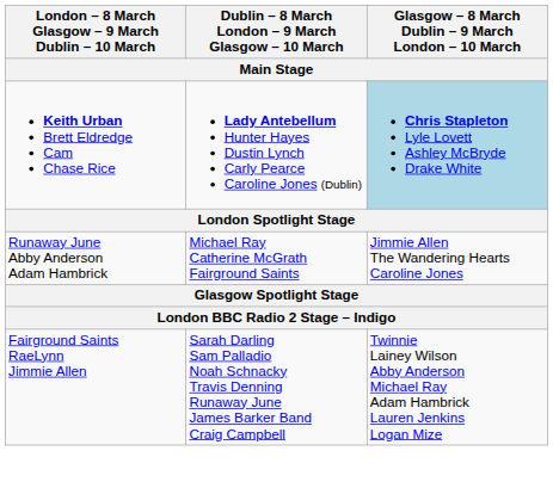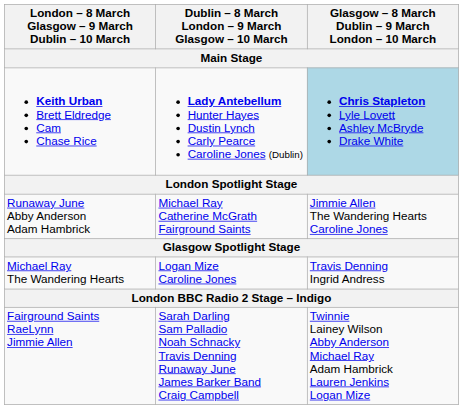 <table class="wikitable">
 <tr>
 <th scope="col" style="width: 200px;">London – 8 March<br>Glasgow – 9 March<br>Dublin – 10 March</th>
 <th scope="col" style="width: 200px;">Dublin – 8 March<br>London – 9 March<br>Glasgow – 10 March</th>
 <th scope="col" style="width: 200px;">Glasgow – 8 March<br>Dublin – 9 March<br>London – 10 March</th>
 </tr>
 <tr>
 <th colspan="3">Main Stage</th>
 </tr>
 <tr style="vertical-align: top;">
 <td><br><ul><li><strong><a href='#'>Keith Urban</a></strong></li><li><a href='#'>Brett Eldredge</a></li><li><a href='#'>Cam</a></li><li><a href='#'>Chase Rice</a></li></ul></td>
 <td><br><ul><li><strong><a href='#'>Lady Antebellum</a></strong></li><li><a href='#'>Hunter Hayes</a></li><li><a href='#'>Dustin Lynch</a></li><li><a href='#'>Carly Pearce</a></li><li><a href='#'>Caroline Jones</a> <small>(Dublin)</small></li></ul></td>
 <td style="background: lightblue;"><br><ul><li><strong><a href='#'>Chris Stapleton</a></strong></li><li><a href='#'>Lyle Lovett</a></li><li><a href='#'>Ashley McBryde</a></li><li><a href='#'>Drake White</a></li></ul></td>
 </tr>
 <tr>
 <th colspan="3">London Spotlight Stage</th>
 </tr>
 <tr style="vertical-align: top;">
 <td><a href='#'>Runaway June</a> <br> Abby Anderson <br> Adam Hambrick</td>
 <td><a href='#'>Michael Ray</a> <br> <a href='#'>Catherine McGrath</a> <br> <a href='#'>Fairground Saints</a></td>
 <td><a href='#'>Jimmie Allen</a> <br> The Wandering Hearts <br> <a href='#'>Caroline Jones</a></td>
 </tr>
 <tr>
 <th colspan="3">Glasgow Spotlight Stage</th>
 </tr>
+<tr style="vertical-align: top;">
+<td><a href='#'>Michael Ray</a> <br> The Wandering Hearts</td>
+<td><a href='#'>Logan Mize</a> <br> <a href='#'>Caroline Jones</a></td>
+<td><a href='#'>Travis Denning</a> <br> Ingrid Andress</td>
+</tr>
 <tr>
 <th colspan="3">London BBC Radio 2 Stage – Indigo</th>
 </tr>
 <tr style="vertical-align: top;">
 <td><a href='#'>Fairground Saints</a> <br> <a href='#'>RaeLynn</a> <br> <a href='#'>Jimmie Allen</a></td>
 <td><a href='#'>Sarah Darling</a> <br> <a href='#'>Sam Palladio</a> <br> <a href='#'>Noah Schnacky</a> <br> <a href='#'>Travis Denning</a> <br> <a href='#'>Runaway June</a> <br> <a href='#'>James Barker Band</a> <br> <a href='#'>Craig Campbell</a></td>
 <td><a href='#'>Twinnie</a> <br> Lainey Wilson <br> <a href='#'>Abby Anderson</a> <br> <a href='#'>Michael Ray</a> <br> Adam Hambrick <br> <a href='#'>Lauren Jenkins</a> <br> <a href='#'>Logan Mize</a></td>
 </tr>
 </table>
